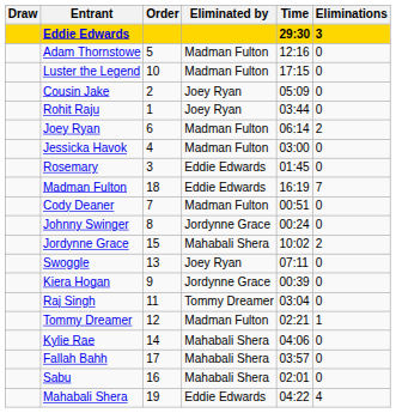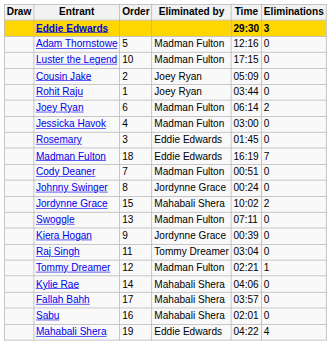 <table class="wikitable sortable">
 <tr>
 <th>Draw</th>
 <th>Entrant</th>
 <th>Order</th>
 <th>Eliminated by</th>
 <th>Time</th>
 <th>Eliminations</th>
 </tr>
 <tr style="background:gold">
 <td><strong></strong></td>
 <td><strong><a href='#'>Eddie Edwards</a></strong></td>
 <td><strong></strong></td>
 <td><strong></strong></td>
 <td><strong>29:30</strong></td>
 <td><strong>3</strong></td>
 </tr>
 <tr>
 <td></td>
 <td><a href='#'>Adam Thornstowe</a></td>
 <td>5</td>
 <td>Madman Fulton</td>
 <td>12:16</td>
 <td>0</td>
 </tr>
 <tr>
 <td></td>
 <td><a href='#'>Luster the Legend</a></td>
 <td>10</td>
 <td>Madman Fulton</td>
 <td>17:15</td>
 <td>0</td>
 </tr>
 <tr>
 <td></td>
 <td><a href='#'>Cousin Jake</a></td>
 <td>2</td>
 <td>Joey Ryan</td>
 <td>05:09</td>
 <td>0</td>
 </tr>
 <tr>
 <td></td>
 <td><a href='#'>Rohit Raju</a></td>
 <td>1</td>
 <td>Joey Ryan</td>
 <td>03:44</td>
 <td>0</td>
 </tr>
 <tr>
 <td></td>
 <td><a href='#'>Joey Ryan</a></td>
 <td>6</td>
 <td>Madman Fulton</td>
 <td>06:14</td>
 <td>2</td>
 </tr>
 <tr>
 <td></td>
 <td><a href='#'>Jessicka Havok</a></td>
 <td>4</td>
 <td>Madman Fulton</td>
 <td>03:00</td>
 <td>0</td>
 </tr>
 <tr>
 <td></td>
 <td><a href='#'>Rosemary</a></td>
 <td>3</td>
 <td>Eddie Edwards</td>
 <td>01:45</td>
 <td>0</td>
 </tr>
 <tr>
 <td></td>
 <td><a href='#'>Madman Fulton</a></td>
 <td>18</td>
 <td>Eddie Edwards</td>
 <td>16:19</td>
 <td>7</td>
 </tr>
 <tr>
 <td></td>
 <td><a href='#'>Cody Deaner</a></td>
 <td>7</td>
 <td>Madman Fulton</td>
 <td>00:51</td>
 <td>0</td>
 </tr>
 <tr>
 <td></td>
 <td><a href='#'>Johnny Swinger</a></td>
 <td>8</td>
 <td>Jordynne Grace</td>
 <td>00:24</td>
 <td>0</td>
 </tr>
 <tr>
 <td></td>
 <td><a href='#'>Jordynne Grace</a></td>
 <td>15</td>
 <td>Mahabali Shera</td>
 <td>10:02</td>
 <td>2</td>
 </tr>
 <tr>
 <td></td>
 <td><a href='#'>Swoggle</a></td>
 <td>13</td>
-<td>Joey Ryan</td>
+<td>Madman Fulton</td>
 <td>07:11</td>
 <td>0</td>
 </tr>
 <tr>
 <td></td>
 <td><a href='#'>Kiera Hogan</a></td>
 <td>9</td>
 <td>Jordynne Grace</td>
 <td>00:39</td>
 <td>0</td>
 </tr>
 <tr>
 <td></td>
 <td><a href='#'>Raj Singh</a></td>
 <td>11</td>
 <td>Tommy Dreamer</td>
 <td>03:04</td>
 <td>0</td>
 </tr>
 <tr>
 <td></td>
 <td><a href='#'>Tommy Dreamer</a></td>
 <td>12</td>
 <td>Madman Fulton</td>
 <td>02:21</td>
 <td>1</td>
 </tr>
 <tr>
 <td></td>
 <td><a href='#'>Kylie Rae</a></td>
 <td>14</td>
 <td>Mahabali Shera</td>
 <td>04:06</td>
 <td>0</td>
 </tr>
 <tr>
 <td></td>
 <td><a href='#'>Fallah Bahh</a></td>
 <td>17</td>
 <td>Mahabali Shera</td>
 <td>03:57</td>
 <td>0</td>
 </tr>
 <tr>
 <td></td>
 <td><a href='#'>Sabu</a></td>
 <td>16</td>
 <td>Mahabali Shera</td>
 <td>02:01</td>
 <td>0</td>
 </tr>
 <tr>
 <td></td>
 <td><a href='#'>Mahabali Shera</a></td>
 <td>19</td>
 <td>Eddie Edwards</td>
 <td>04:22</td>
 <td>4</td>
 </tr>
 </table>
